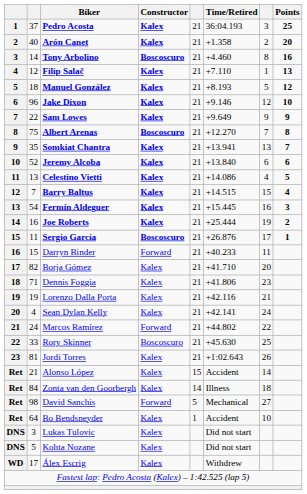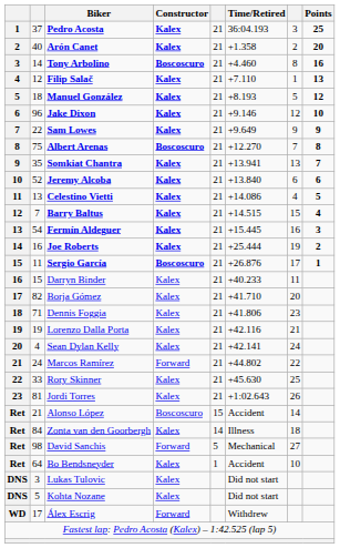 <table class="wikitable sortable" style="font-size: 85%;">
 <tr>
 <th scope="col"></th>
 <th scope="col"></th>
 <th scope="col">Biker</th>
 <th scope="col">Constructor</th>
 <th scope="col" class="unsortable"></th>
 <th scope="col" class="unsortable">Time/Retired</th>
 <th scope="col"></th>
 <th scope="col">Points</th>
 </tr>
 <tr>
 <th scope="row">1</th>
 <td align="center">37</td>
 <td> <strong><a href='#'>Pedro Acosta</a></strong></td>
 <td><strong><a href='#'>Kalex</a></strong></td>
 <td>21</td>
 <td>36:04.193</td>
 <td align="center">3</td>
 <td align="center"><strong>25</strong></td>
 </tr>
 <tr>
 <th scope="row">2</th>
 <td align="center">40</td>
 <td> <strong><a href='#'>Arón Canet</a></strong></td>
 <td><strong><a href='#'>Kalex</a></strong></td>
 <td>21</td>
 <td>+1.358</td>
 <td align="center">2</td>
 <td align="center"><strong>20</strong></td>
 </tr>
 <tr>
 <th scope="row">3</th>
 <td align="center">14</td>
 <td> <strong><a href='#'>Tony Arbolino</a></strong></td>
 <td><strong><a href='#'>Boscoscuro</a></strong></td>
 <td>21</td>
 <td>+4.460</td>
 <td align="center">8</td>
 <td align="center"><strong>16</strong></td>
 </tr>
 <tr>
 <th scope="row">4</th>
 <td align="center">12</td>
 <td> <strong><a href='#'>Filip Salač</a></strong></td>
 <td><strong><a href='#'>Kalex</a></strong></td>
 <td>21</td>
 <td>+7.110</td>
 <td align="center">1</td>
 <td align="center"><strong>13</strong></td>
 </tr>
 <tr>
 <th scope="row">5</th>
 <td align="center">18</td>
 <td> <strong><a href='#'>Manuel González</a></strong></td>
 <td><strong><a href='#'>Kalex</a></strong></td>
 <td>21</td>
 <td>+8.193</td>
 <td align="center">5</td>
 <td align="center"><strong>12</strong></td>
 </tr>
 <tr>
 <th scope="row">6</th>
 <td align="center">96</td>
 <td> <strong><a href='#'>Jake Dixon</a></strong></td>
 <td><strong><a href='#'>Kalex</a></strong></td>
 <td>21</td>
 <td>+9.146</td>
 <td align="center">12</td>
 <td align="center"><strong>10</strong></td>
 </tr>
 <tr>
 <th scope="row">7</th>
 <td align="center">22</td>
 <td> <strong><a href='#'>Sam Lowes</a></strong></td>
 <td><strong><a href='#'>Kalex</a></strong></td>
 <td>21</td>
 <td>+9.649</td>
 <td align="center">9</td>
 <td align="center"><strong>9</strong></td>
 </tr>
 <tr>
 <th scope="row">8</th>
 <td align="center">75</td>
 <td> <strong><a href='#'>Albert Arenas</a></strong></td>
 <td><strong><a href='#'>Boscoscuro</a></strong></td>
 <td>21</td>
 <td>+12.270</td>
 <td align="center">7</td>
 <td align="center"><strong>8</strong></td>
 </tr>
 <tr>
 <th scope="row">9</th>
 <td align="center">35</td>
 <td> <strong><a href='#'>Somkiat Chantra</a></strong></td>
 <td><strong><a href='#'>Kalex</a></strong></td>
 <td>21</td>
 <td>+13.941</td>
 <td align="center">13</td>
 <td align="center"><strong>7</strong></td>
 </tr>
 <tr>
 <th scope="row">10</th>
 <td align="center">52</td>
 <td> <strong><a href='#'>Jeremy Alcoba</a></strong></td>
 <td><strong><a href='#'>Kalex</a></strong></td>
 <td>21</td>
 <td>+13.840</td>
 <td align="center">6</td>
 <td align="center"><strong>6</strong></td>
 </tr>
 <tr>
 <th scope="row">11</th>
 <td align="center">13</td>
 <td> <strong><a href='#'>Celestino Vietti</a></strong></td>
 <td><strong><a href='#'>Kalex</a></strong></td>
 <td>21</td>
 <td>+14.086</td>
 <td align="center">4</td>
 <td align="center"><strong>5</strong></td>
 </tr>
 <tr>
 <th scope="row">12</th>
 <td align="center">7</td>
 <td> <strong><a href='#'>Barry Baltus</a></strong></td>
 <td><strong><a href='#'>Kalex</a></strong></td>
 <td>21</td>
 <td>+14.515</td>
 <td align="center">15</td>
 <td align="center"><strong>4</strong></td>
 </tr>
 <tr>
 <th scope="row">13</th>
 <td align="center">54</td>
 <td> <strong><a href='#'>Fermín Aldeguer</a></strong></td>
 <td><strong><a href='#'>Kalex</a></strong></td>
 <td>21</td>
 <td>+15.445</td>
 <td align="center">16</td>
 <td align="center"><strong>3</strong></td>
 </tr>
 <tr>
 <th scope="row">14</th>
 <td align="center">16</td>
 <td> <strong><a href='#'>Joe Roberts</a></strong></td>
 <td><strong><a href='#'>Kalex</a></strong></td>
 <td>21</td>
 <td>+25.444</td>
 <td align="center">19</td>
 <td align="center"><strong>2</strong></td>
 </tr>
 <tr>
 <th scope="row">15</th>
 <td align="center">11</td>
 <td> <strong><a href='#'>Sergio García</a></strong></td>
 <td><strong><a href='#'>Boscoscuro</a></strong></td>
 <td>21</td>
 <td>+26.876</td>
 <td align="center">17</td>
 <td align="center"><strong>1</strong></td>
 </tr>
 <tr>
 <th scope="row">16</th>
 <td align="center">15</td>
 <td> <a href='#'>Darryn Binder</a></td>
-<td><a href='#'>Forward</a></td>
+<td><a href='#'>Kalex</a></td>
 <td>21</td>
 <td>+40.233</td>
 <td align="center">11</td>
 <td></td>
 </tr>
 <tr>
 <th scope="row">17</th>
 <td align="center">82</td>
 <td> <a href='#'>Borja Gómez</a></td>
 <td><a href='#'>Kalex</a></td>
 <td>21</td>
 <td>+41.710</td>
 <td align="center">20</td>
 <td></td>
 </tr>
 <tr>
 <th scope="row">18</th>
 <td align="center">71</td>
 <td> <a href='#'>Dennis Foggia</a></td>
 <td><a href='#'>Kalex</a></td>
 <td>21</td>
 <td>+41.806</td>
 <td align="center">23</td>
 <td></td>
 </tr>
 <tr>
 <th scope="row">19</th>
 <td align="center">19</td>
 <td> <a href='#'>Lorenzo Dalla Porta</a></td>
 <td><a href='#'>Kalex</a></td>
 <td>21</td>
 <td>+42.116</td>
 <td align="center">21</td>
 <td></td>
 </tr>
 <tr>
 <th scope="row">20</th>
 <td align="center">4</td>
 <td> <a href='#'>Sean Dylan Kelly</a></td>
 <td><a href='#'>Kalex</a></td>
 <td>21</td>
 <td>+42.141</td>
 <td align="center">24</td>
 <td></td>
 </tr>
 <tr>
 <th scope="row">21</th>
 <td align="center">24</td>
 <td> <a href='#'>Marcos Ramírez</a></td>
 <td><a href='#'>Forward</a></td>
 <td>21</td>
 <td>+44.802</td>
 <td align="center">22</td>
 <td></td>
 </tr>
 <tr>
 <th scope="row">22</th>
 <td align="center">33</td>
 <td> <a href='#'>Rory Skinner</a></td>
-<td><a href='#'>Boscoscuro</a></td>
+<td><a href='#'>Kalex</a></td>
 <td>21</td>
 <td>+45.630</td>
 <td align="center">25</td>
 <td></td>
 </tr>
 <tr>
 <th scope="row">23</th>
 <td align="center">81</td>
 <td> <a href='#'>Jordi Torres</a></td>
 <td><a href='#'>Kalex</a></td>
 <td>21</td>
 <td>+1:02.643</td>
 <td align="center">26</td>
 <td></td>
 </tr>
 <tr>
 <th scope="row">Ret</th>
 <td align="center">21</td>
 <td> <a href='#'>Alonso López</a></td>
-<td><a href='#'>Kalex</a></td>
+<td><a href='#'>Boscoscuro</a></td>
 <td>15</td>
 <td>Accident</td>
 <td align="center">14</td>
 <td></td>
 </tr>
 <tr>
 <th scope="row">Ret</th>
 <td align="center">84</td>
 <td> <a href='#'>Zonta van den Goorbergh</a></td>
 <td><a href='#'>Kalex</a></td>
 <td>14</td>
 <td>Illness</td>
 <td align="center">18</td>
 <td></td>
 </tr>
 <tr>
 <th scope="row">Ret</th>
 <td align="center">98</td>
 <td> <a href='#'>David Sanchis</a></td>
 <td><a href='#'>Forward</a></td>
 <td>5</td>
 <td>Mechanical</td>
 <td align="center">27</td>
 <td></td>
 </tr>
 <tr>
 <th scope="row">Ret</th>
 <td align="center">64</td>
 <td> <a href='#'>Bo Bendsneyder</a></td>
 <td><a href='#'>Kalex</a></td>
 <td>1</td>
 <td>Accident</td>
 <td align="center">10</td>
 <td></td>
 </tr>
 <tr>
 <th scope="row">DNS</th>
 <td align="center">3</td>
 <td> <a href='#'>Lukas Tulovic</a></td>
 <td><a href='#'>Kalex</a></td>
 <td></td>
 <td>Did not start</td>
 <td align="center"></td>
 <td></td>
 </tr>
 <tr>
 <th scope="row">DNS</th>
 <td align="center">5</td>
 <td> <a href='#'>Kohta Nozane</a></td>
 <td><a href='#'>Kalex</a></td>
 <td></td>
 <td>Did not start</td>
 <td align="center"></td>
 <td></td>
 </tr>
 <tr>
 <th scope="row">WD</th>
 <td align="center">17</td>
 <td> <a href='#'>Álex Escrig</a></td>
-<td><a href='#'>Kalex</a></td>
+<td><a href='#'>Forward</a></td>
 <td></td>
 <td>Withdrew</td>
 <td align="center"></td>
 </tr>
 <tr class="sortbottom">
 <td colspan="8" style="text-align:center"><em><a href='#'>Fastest lap</a>:  <a href='#'>Pedro Acosta</a> (<a href='#'>Kalex</a>) – 1:42.525 (lap 5)</em></td>
 </tr>
 <tr>
 <th colspan=8></th>
 </tr>
 </table>
